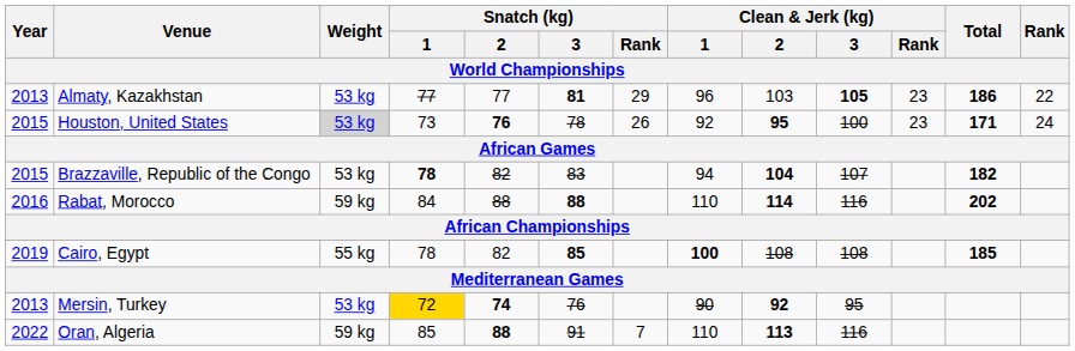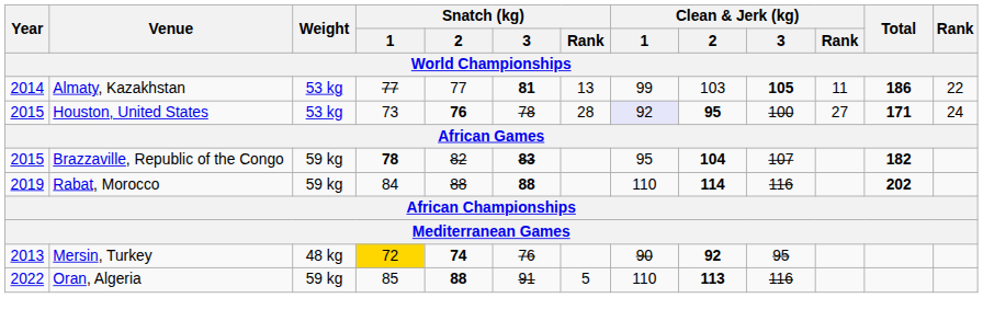 <table class = "wikitable" style="text-align:center;">
 <tr>
 <th rowspan=2 width=40>Year</th>
 <th rowspan=2 width=250>Venue</th>
 <th rowspan=2 width=60>Weight</th>
 <th colspan=4>Snatch (kg)</th>
 <th colspan=4>Clean & Jerk (kg)</th>
 <th rowspan=2 width=65>Total</th>
 <th rowspan=2 width=40>Rank</th>
 </tr>
 <tr>
 <th width=65>1</th>
 <th width=65>2</th>
 <th width=65>3</th>
 <th width=45>Rank</th>
 <th width=65>1</th>
 <th width=65>2</th>
 <th width=65>3</th>
 <th width=45>Rank</th>
 </tr>
 <tr>
 <th colspan=13><a href='#'>World Championships</a></th>
 </tr>
 <tr>
-<td><a href='#'>2013</a></td>
+<td><a href='#'>2014</a></td>
 <td align=left> <a href='#'>Almaty</a>, Kazakhstan</td>
 <td><a href='#'>53 kg</a></td>
 <td><s>77</s></td>
 <td>77</td>
 <td><strong>81</strong></td>
-<td>29</td>
-<td>96</td>
+<td>13</td>
+<td>99</td>
 <td>103</td>
 <td><strong>105</strong></td>
-<td>23</td>
+<td>11</td>
 <td><strong>186</strong></td>
 <td>22</td>
 </tr>
 <tr>
 <td><a href='#'>2015</a></td>
 <td align=left> <a href='#'>Houston, United States</a></td>
-<td style="background: lightgrey;"><a href='#'>53 kg</a></td>
+<td><a href='#'>53 kg</a></td>
 <td>73</td>
 <td><strong>76</strong></td>
 <td><s>78</s></td>
-<td>26</td>
-<td>92</td>
+<td>28</td>
+<td style="background: lavender;">92</td>
 <td><strong>95</strong></td>
 <td><s>100</s></td>
-<td>23</td>
+<td>27</td>
 <td><strong>171</strong></td>
 <td>24</td>
 </tr>
 <tr>
 <th colspan=13><a href='#'>African Games</a></th>
 </tr>
 <tr>
 <td><a href='#'>2015</a></td>
 <td align=left> <a href='#'>Brazzaville</a>, Republic of the Congo</td>
-<td>53 kg</td>
+<td>59 kg</td>
 <td><strong>78</strong></td>
 <td><s>82</s></td>
-<td><s>83</s></td>
+<td><strong><s>83</s></strong></td>
 <td></td>
-<td>94</td>
+<td>95</td>
 <td><strong>104</strong></td>
 <td><s>107</s></td>
 <td></td>
 <td><strong>182</strong></td>
 <td></td>
 </tr>
 <tr>
-<td><a href='#'>2016</a></td>
+<td><a href='#'>2019</a></td>
 <td align=left> <a href='#'>Rabat</a>, Morocco</td>
 <td>59 kg</td>
 <td>84</td>
 <td><s>88</s></td>
 <td><strong>88</strong></td>
 <td></td>
 <td>110</td>
 <td><strong>114</strong></td>
 <td><s>116</s></td>
 <td></td>
 <td><strong>202</strong></td>
 <td></td>
 </tr>
 <tr>
 <th colspan=13><a href='#'>African Championships</a></th>
 </tr>
 <tr>
-<td><a href='#'>2019</a></td>
-<td align=left> <a href='#'>Cairo</a>, Egypt</td>
-<td>55 kg</td>
-<td>78</td>
-<td>82</td>
-<td><strong>85</strong></td>
-<td></td>
-<td><strong>100</strong></td>
-<td><s>108</s></td>
-<td><s>108</s></td>
-<td></td>
-<td><strong>185</strong></td>
-<td></td>
-</tr>
-<tr>
 <th colspan=13><a href='#'>Mediterranean Games</a></th>
 </tr>
 <tr>
 <td><a href='#'>2013</a></td>
 <td align=left> <a href='#'>Mersin</a>, Turkey</td>
-<td><a href='#'>53 kg</a></td>
+<td>48 kg</td>
 <td style="background: gold;">72</td>
 <td><strong>74</strong></td>
 <td><s>76</s></td>
 <td></td>
 <td><s>90</s></td>
 <td><strong>92</strong></td>
 <td><s>95</s></td>
 <td></td>
 <td></td>
 <td></td>
 </tr>
 <tr>
 <td><a href='#'>2022</a></td>
 <td align=left> <a href='#'>Oran</a>, Algeria</td>
 <td>59 kg</td>
 <td>85</td>
 <td><strong>88</strong></td>
 <td><s>91</s></td>
-<td>7</td>
+<td>5</td>
 <td>110</td>
 <td><strong>113</strong></td>
 <td><s>116</s></td>
 <td></td>
 <td></td>
 <td></td>
 </tr>
 </table>
